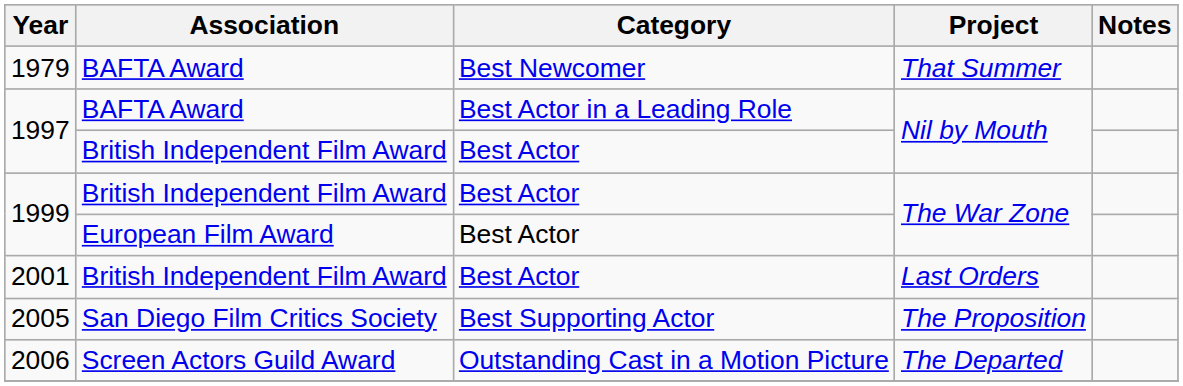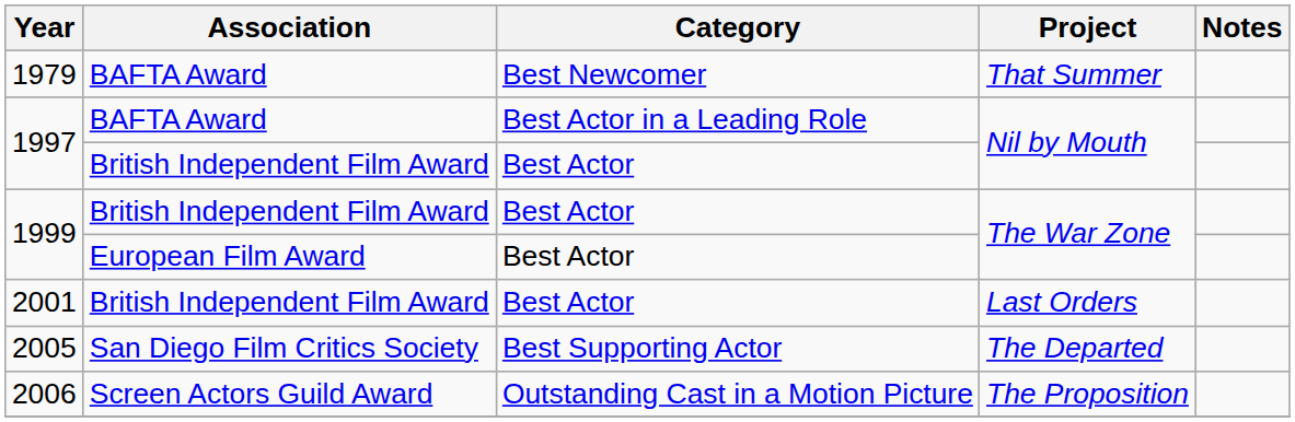 <table class="wikitable sortable">
 <tr>
 <th>Year</th>
 <th>Association</th>
 <th>Category</th>
 <th>Project</th>
 <th class="unsortable">Notes</th>
 </tr>
 <tr>
 <td>1979</td>
 <td><a href='#'>BAFTA Award</a></td>
 <td><a href='#'>Best Newcomer</a></td>
 <td><em><a href='#'>That Summer</a></em></td>
 <td></td>
 </tr>
 <tr>
 <td rowspan=2>1997</td>
 <td><a href='#'>BAFTA Award</a></td>
 <td><a href='#'>Best Actor in a Leading Role</a></td>
 <td rowspan=2><em><a href='#'>Nil by Mouth</a></em></td>
 <td></td>
 </tr>
 <tr>
 <td><a href='#'>British Independent Film Award</a></td>
 <td><a href='#'>Best Actor</a></td>
 <td></td>
 </tr>
 <tr>
 <td rowspan=2>1999</td>
 <td><a href='#'>British Independent Film Award</a></td>
 <td><a href='#'>Best Actor</a></td>
 <td rowspan=2><em><a href='#'>The War Zone</a></em></td>
 <td></td>
 </tr>
 <tr>
 <td><a href='#'>European Film Award</a></td>
 <td>Best Actor</td>
 <td></td>
 </tr>
 <tr>
 <td>2001</td>
 <td><a href='#'>British Independent Film Award</a></td>
 <td><a href='#'>Best Actor</a></td>
 <td><em><a href='#'>Last Orders</a></em></td>
 <td></td>
 </tr>
 <tr>
 <td>2005</td>
 <td><a href='#'>San Diego Film Critics Society</a></td>
 <td><a href='#'>Best Supporting Actor</a></td>
-<td><em><a href='#'>The Proposition</a></em></td>
+<td><em><a href='#'>The Departed</a></em></td>
 <td></td>
 </tr>
 <tr>
 <td>2006</td>
 <td><a href='#'>Screen Actors Guild Award</a></td>
 <td><a href='#'>Outstanding Cast in a Motion Picture</a></td>
-<td><em><a href='#'>The Departed</a></em></td>
+<td><em><a href='#'>The Proposition</a></em></td>
 <td></td>
 </tr>
 <tr>
 </tr>
 </table>
